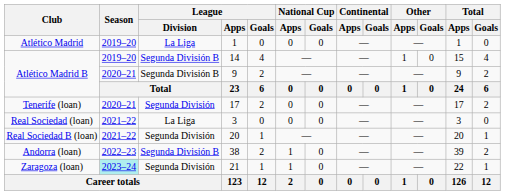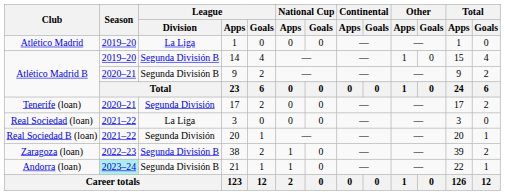 <table class="wikitable" style="text-align:center">
 <tr>
 <th rowspan="2">Club</th>
 <th rowspan="2">Season</th>
 <th colspan="3">League</th>
 <th colspan="2">National Cup</th>
 <th colspan="2">Continental</th>
 <th colspan="2">Other</th>
 <th colspan="2">Total</th>
 </tr>
 <tr>
 <th>Division</th>
 <th>Apps</th>
 <th>Goals</th>
 <th>Apps</th>
 <th>Goals</th>
 <th>Apps</th>
 <th>Goals</th>
 <th>Apps</th>
 <th>Goals</th>
 <th>Apps</th>
 <th>Goals</th>
 </tr>
 <tr>
 <td><a href='#'>Atlético Madrid</a></td>
 <td><a href='#'>2019–20</a></td>
 <td><a href='#'>La Liga</a></td>
 <td>1</td>
 <td>0</td>
 <td>0</td>
 <td>0</td>
 <td colspan="2">—</td>
 <td colspan="2">—</td>
 <td>1</td>
 <td>0</td>
 </tr>
 <tr>
 <td rowspan="3"><a href='#'>Atlético Madrid B</a></td>
 <td><a href='#'>2019–20</a></td>
 <td><a href='#'>Segunda División B</a></td>
 <td>14</td>
 <td>4</td>
 <td colspan="2">—</td>
 <td colspan="2">—</td>
 <td>1</td>
 <td>0</td>
 <td>15</td>
 <td>4</td>
 </tr>
 <tr>
 <td><a href='#'>2020–21</a></td>
 <td>Segunda División B</td>
 <td>9</td>
 <td>2</td>
 <td colspan="2">—</td>
 <td colspan="2">—</td>
 <td colspan="2">—</td>
 <td>9</td>
 <td>2</td>
 </tr>
 <tr>
 <th colspan="2">Total</th>
 <th>23</th>
 <th>6</th>
 <th>0</th>
 <th>0</th>
 <th>0</th>
 <th>0</th>
 <th>1</th>
 <th>0</th>
 <th>24</th>
 <th>6</th>
 </tr>
 <tr>
 <td><a href='#'>Tenerife</a> (loan)</td>
 <td><a href='#'>2020–21</a></td>
 <td><a href='#'>Segunda División</a></td>
 <td>17</td>
 <td>2</td>
 <td>0</td>
 <td>0</td>
 <td colspan="2">—</td>
 <td colspan="2">—</td>
 <td>17</td>
 <td>2</td>
 </tr>
 <tr>
 <td><a href='#'>Real Sociedad</a> (loan)</td>
 <td><a href='#'>2021–22</a></td>
 <td>La Liga</td>
 <td>3</td>
 <td>0</td>
 <td>0</td>
 <td>0</td>
 <td colspan="2">—</td>
 <td colspan="2">—</td>
 <td>3</td>
 <td>0</td>
 </tr>
 <tr>
 <td><a href='#'>Real Sociedad B</a> (loan)</td>
 <td><a href='#'>2021–22</a></td>
 <td>Segunda División</td>
 <td>20</td>
 <td>1</td>
 <td colspan="2">—</td>
 <td colspan="2">—</td>
 <td colspan="2">—</td>
 <td>20</td>
 <td>1</td>
 </tr>
 <tr>
-<td><a href='#'>Andorra</a> (loan)</td>
+<td><a href='#'>Zaragoza</a> (loan)</td>
 <td><a href='#'>2022–23</a></td>
 <td><a href='#'>Segunda División B</a></td>
 <td>38</td>
 <td>2</td>
 <td>1</td>
 <td>0</td>
 <td colspan="2">—</td>
 <td colspan="2">—</td>
 <td>39</td>
 <td>2</td>
 </tr>
 <tr>
-<td><a href='#'>Zaragoza</a> (loan)</td>
+<td><a href='#'>Andorra</a> (loan)</td>
 <td style="background: paleturquoise;"><a href='#'>2023–24</a></td>
-<td>Segunda División</td>
+<td>Segunda División B</td>
 <td>21</td>
 <td>1</td>
 <td>1</td>
 <td>0</td>
 <td colspan="2">—</td>
 <td colspan="2">—</td>
 <td>22</td>
 <td>1</td>
 </tr>
 <tr>
 <th colspan="3">Career totals</th>
 <th>123</th>
 <th>12</th>
 <th>2</th>
 <th>0</th>
 <th>0</th>
 <th>0</th>
 <th>1</th>
 <th>0</th>
 <th>126</th>
 <th>12</th>
 </tr>
 </table>
